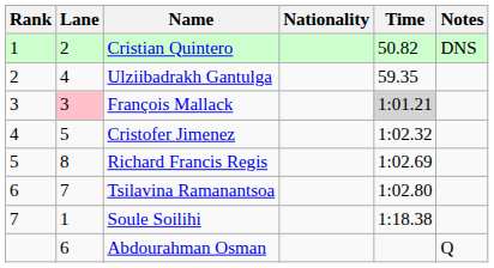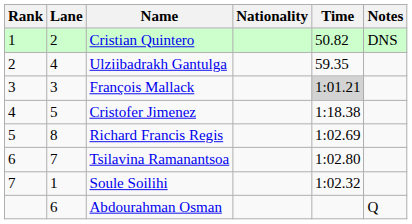 <table class="wikitable">
 <tr>
 <th>Rank</th>
 <th>Lane</th>
 <th>Name</th>
 <th>Nationality</th>
 <th>Time</th>
 <th>Notes</th>
 </tr>
 <tr bgcolor=ccffcc>
 <td>1</td>
 <td>2</td>
 <td><a href='#'>Cristian Quintero</a></td>
 <td></td>
 <td>50.82</td>
 <td>DNS</td>
 </tr>
 <tr>
 <td>2</td>
 <td>4</td>
 <td><a href='#'>Ulziibadrakh Gantulga</a></td>
 <td></td>
 <td>59.35</td>
 <td></td>
 </tr>
 <tr>
 <td>3</td>
-<td style="background: pink;">3</td>
+<td>3</td>
 <td><a href='#'>François Mallack</a></td>
 <td></td>
 <td style="background: lightgrey;">1:01.21</td>
 <td></td>
 </tr>
 <tr>
 <td>4</td>
 <td>5</td>
 <td><a href='#'>Cristofer Jimenez</a></td>
 <td></td>
-<td>1:02.32</td>
+<td>1:18.38</td>
 <td></td>
 </tr>
 <tr>
 <td>5</td>
 <td>8</td>
 <td><a href='#'>Richard Francis Regis</a></td>
 <td></td>
 <td>1:02.69</td>
 <td></td>
 </tr>
 <tr>
 <td>6</td>
 <td>7</td>
 <td><a href='#'>Tsilavina Ramanantsoa</a></td>
 <td></td>
 <td>1:02.80</td>
 <td></td>
 </tr>
 <tr>
 <td>7</td>
 <td>1</td>
 <td><a href='#'>Soule Soilihi</a></td>
 <td></td>
-<td>1:18.38</td>
+<td>1:02.32</td>
 <td></td>
 </tr>
 <tr>
 <td></td>
 <td>6</td>
 <td><a href='#'>Abdourahman Osman</a></td>
 <td></td>
 <td></td>
 <td>Q</td>
 </tr>
 </table>
